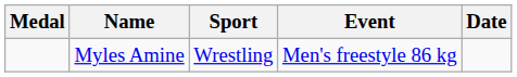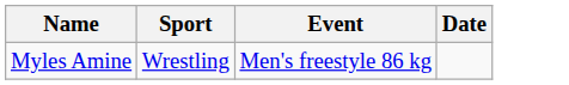 <table class="wikitable sortable" style="font-size: 95%;">
 <tr>
-<th>Medal</th>
 <th>Name</th>
 <th>Sport</th>
 <th>Event</th>
 <th>Date</th>
 </tr>
 <tr>
-<td></td>
 <td><a href='#'>Myles Amine</a></td>
 <td><a href='#'>Wrestling</a></td>
 <td><a href='#'>Men's freestyle 86 kg</a></td>
 <td></td>
 </tr>
 </table>
